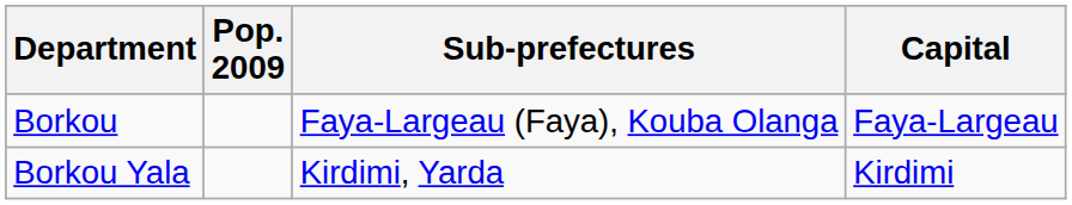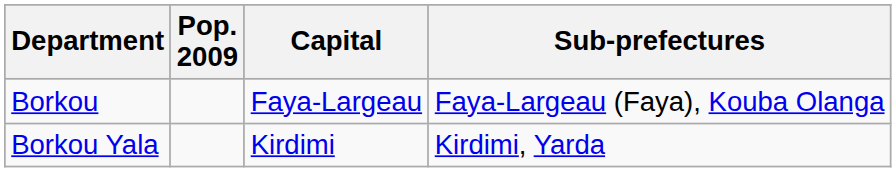 <table class="wikitable">
 <tr>
 <th>Department</th>
 <th>Pop.<br>2009</th>
+<th>Capital</th>
 <th>Sub-prefectures</th>
-<th>Capital</th>
 </tr>
 <tr>
 <td><a href='#'>Borkou</a></td>
 <td align="right"></td>
+<td><a href='#'>Faya-Largeau</a></td>
 <td><a href='#'>Faya-Largeau</a> (Faya), <a href='#'>Kouba Olanga</a></td>
-<td><a href='#'>Faya-Largeau</a></td>
 </tr>
 <tr>
 <td><a href='#'>Borkou Yala</a></td>
 <td align="right"></td>
+<td><a href='#'>Kirdimi</a></td>
 <td><a href='#'>Kirdimi</a>, <a href='#'>Yarda</a></td>
-<td><a href='#'>Kirdimi</a></td>
 </tr>
 </table>
